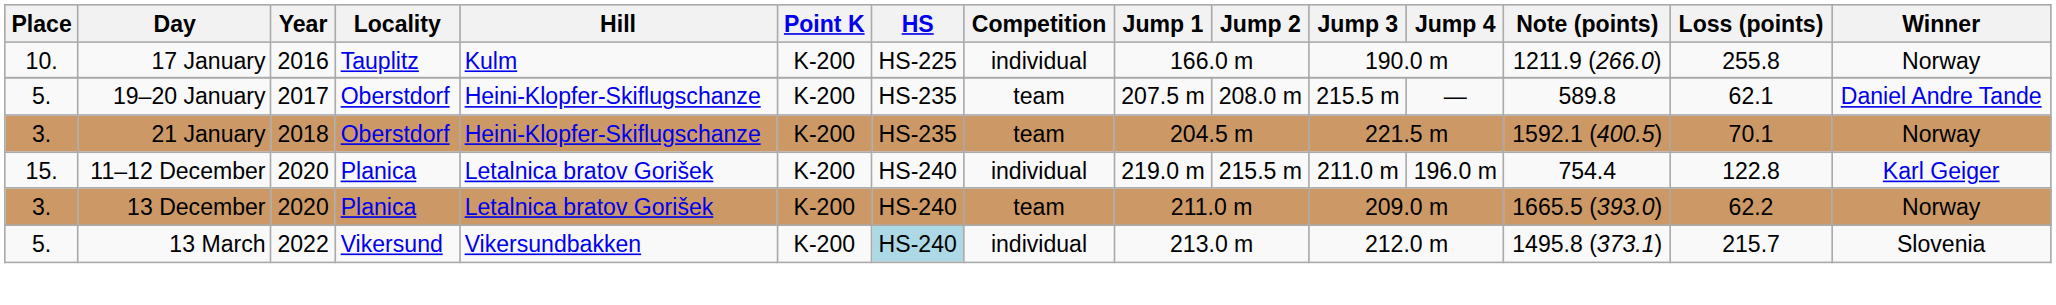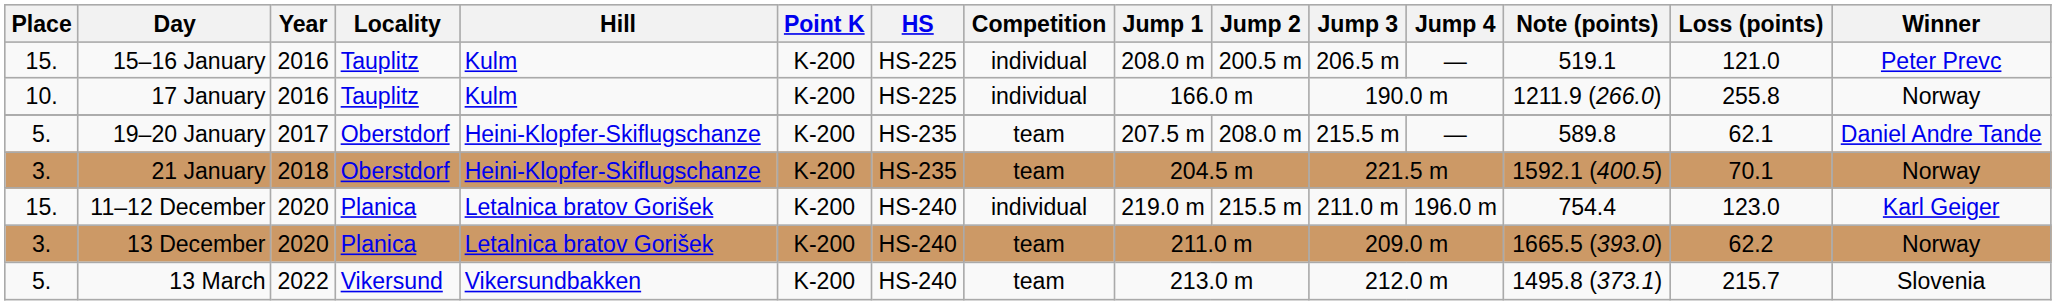 <table width=100% class=wikitable style="font-size: 89%; text-align:center">
 <tr>
 <th>Place</th>
 <th>Day</th>
 <th>Year</th>
 <th>Locality</th>
 <th>Hill</th>
 <th><a href='#'>Point K</a></th>
 <th><a href='#'>HS</a></th>
 <th>Competition</th>
 <th>Jump 1</th>
 <th>Jump 2</th>
 <th>Jump 3</th>
 <th>Jump 4</th>
 <th>Note (points)</th>
 <th>Loss (points)</th>
 <th>Winner</th>
+</tr>
+<tr>
+<td>15.</td>
+<td align=right>15–16 January</td>
+<td>2016</td>
+<td align=left><a href='#'>Tauplitz</a></td>
+<td align=left><a href='#'>Kulm</a></td>
+<td>K-200</td>
+<td>HS-225</td>
+<td>individual</td>
+<td>208.0 m</td>
+<td>200.5 m</td>
+<td>206.5 m</td>
+<td>—</td>
+<td>519.1</td>
+<td>121.0</td>
+<td><a href='#'>Peter Prevc</a></td>
 </tr>
 <tr>
 <td>10.</td>
 <td align=right>17 January</td>
 <td>2016</td>
 <td align=left><a href='#'>Tauplitz</a></td>
 <td align=left><a href='#'>Kulm</a></td>
 <td>K-200</td>
 <td>HS-225</td>
 <td>individual</td>
 <td colspan=2>166.0 m</td>
 <td colspan=2>190.0 m</td>
 <td>1211.9 (<em>266.0</em>)</td>
 <td>255.8</td>
 <td>Norway</td>
 </tr>
 <tr>
 </tr>
 <tr>
 <td>5.</td>
 <td align=right>19–20 January</td>
 <td>2017</td>
 <td align=left><a href='#'>Oberstdorf</a></td>
 <td align=left><a href='#'>Heini-Klopfer-Skiflugschanze</a></td>
 <td>K-200</td>
 <td>HS-235</td>
 <td>team</td>
 <td>207.5 m</td>
 <td>208.0 m</td>
 <td>215.5 m</td>
 <td>—</td>
 <td>589.8</td>
 <td>62.1</td>
 <td><a href='#'>Daniel Andre Tande</a></td>
 </tr>
 <tr bgcolor=CC9966>
 <td>3. </td>
 <td align=right>21 January</td>
 <td>2018</td>
 <td align=left><a href='#'>Oberstdorf</a></td>
 <td align=left><a href='#'>Heini-Klopfer-Skiflugschanze</a></td>
 <td>K-200</td>
 <td>HS-235</td>
 <td>team</td>
 <td colspan=2>204.5 m</td>
 <td colspan=2>221.5 m</td>
 <td>1592.1 (<em>400.5</em>)</td>
 <td>70.1</td>
 <td>Norway</td>
 </tr>
 <tr>
 <td>15.</td>
 <td align=right>11–12 December</td>
 <td>2020</td>
 <td align=left><a href='#'>Planica</a></td>
 <td align=left><a href='#'>Letalnica bratov Gorišek</a></td>
 <td>K-200</td>
 <td>HS-240</td>
 <td>individual</td>
 <td>219.0 m</td>
 <td>215.5 m</td>
 <td>211.0 m</td>
 <td>196.0 m</td>
 <td>754.4</td>
-<td>122.8</td>
+<td>123.0</td>
 <td><a href='#'>Karl Geiger</a></td>
 </tr>
 <tr bgcolor=CC9966>
 <td>3. </td>
 <td align=right>13 December</td>
 <td>2020</td>
 <td align=left><a href='#'>Planica</a></td>
 <td align=left><a href='#'>Letalnica bratov Gorišek</a></td>
 <td>K-200</td>
 <td>HS-240</td>
 <td>team</td>
 <td colspan=2>211.0 m</td>
 <td colspan=2>209.0 m</td>
 <td>1665.5 (<em>393.0</em>)</td>
 <td>62.2</td>
 <td>Norway</td>
 </tr>
 <tr>
 <td>5.</td>
 <td align=right>13 March</td>
 <td>2022</td>
 <td align=left><a href='#'>Vikersund</a></td>
 <td align=left><a href='#'>Vikersundbakken</a></td>
 <td>K-200</td>
-<td style="background: lightblue;">HS-240</td>
-<td>individual</td>
+<td>HS-240</td>
+<td>team</td>
 <td colspan=2>213.0 m</td>
 <td colspan=2>212.0 m</td>
 <td>1495.8 (<em>373.1</em>)</td>
 <td>215.7</td>
 <td>Slovenia</td>
 </tr>
 </table>
